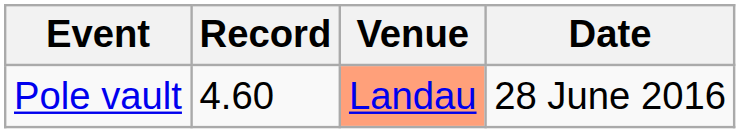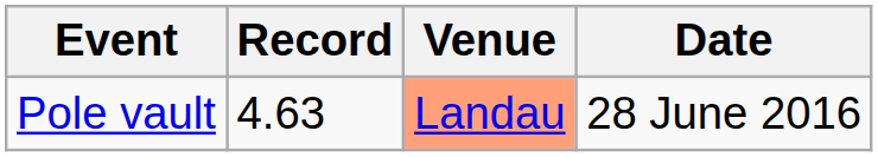 <table class="wikitable">
 <tr>
 <th>Event</th>
 <th>Record</th>
 <th>Venue</th>
 <th>Date</th>
 </tr>
 <tr>
 <td><a href='#'>Pole vault</a></td>
-<td>4.60</td>
+<td>4.63</td>
 <td style="background: lightsalmon;"><a href='#'>Landau</a></td>
 <td>28 June 2016</td>
 </tr>
 </table>
